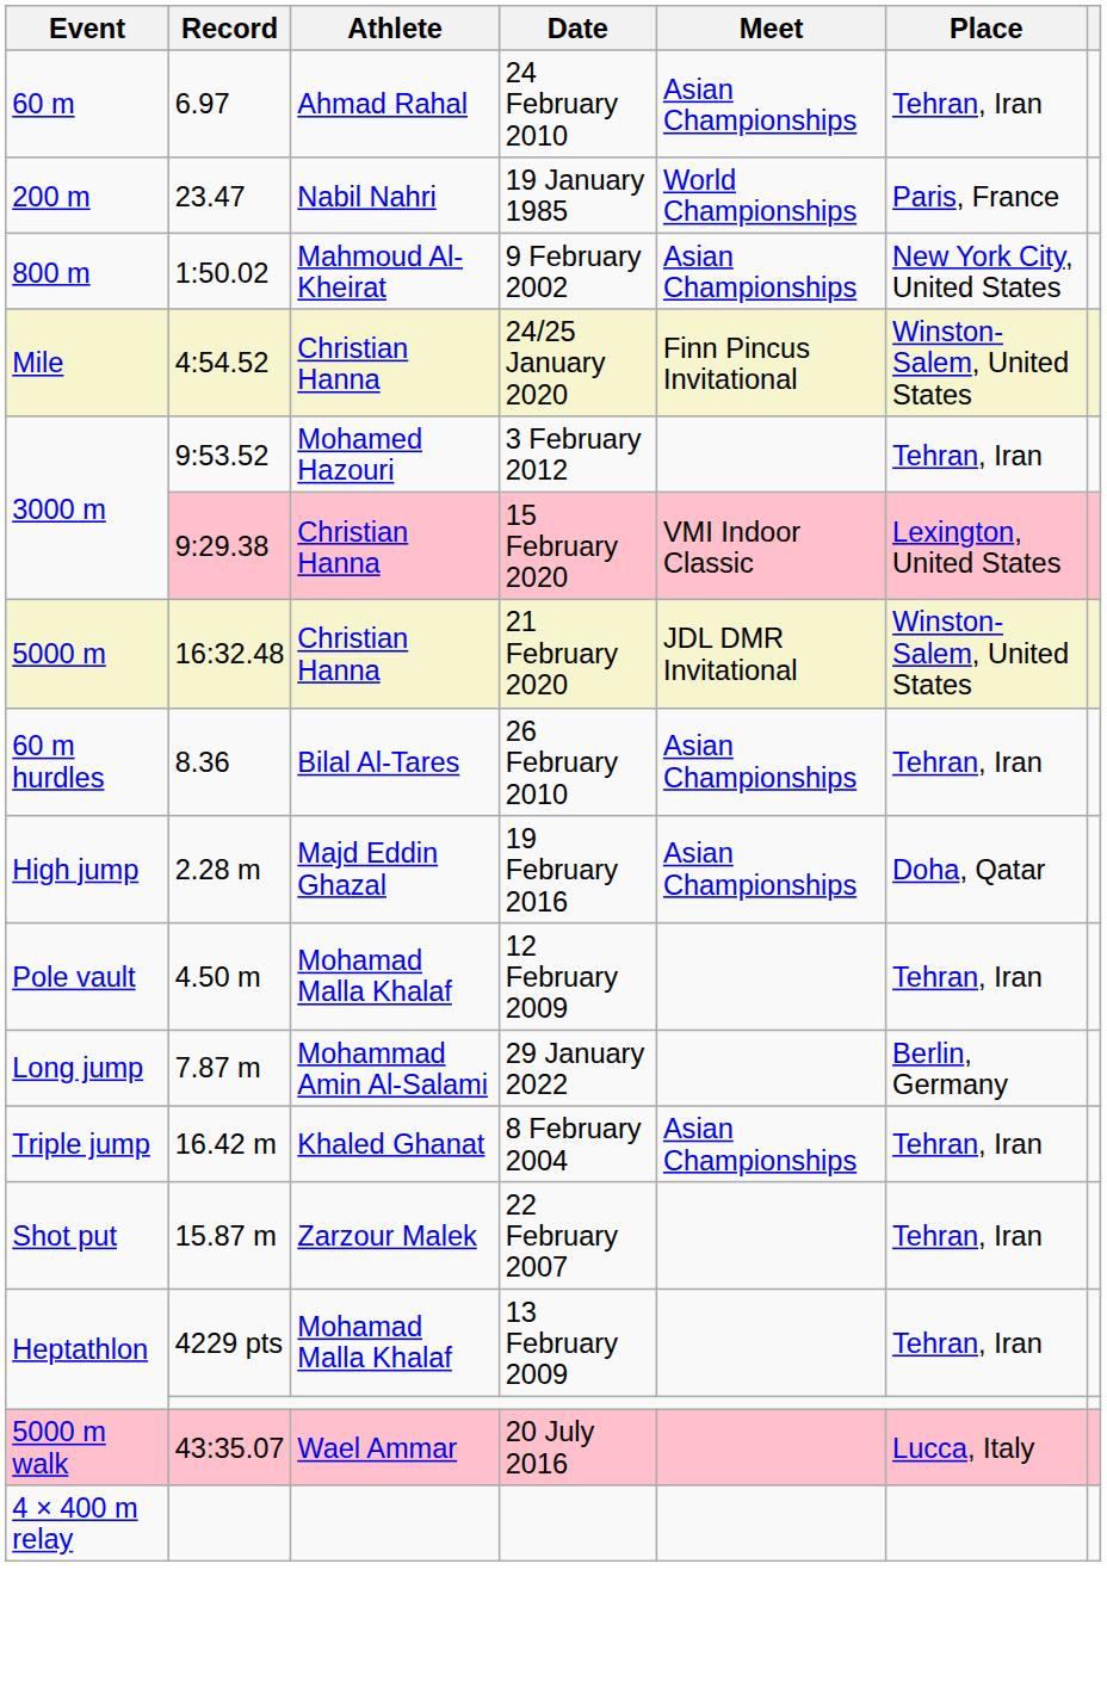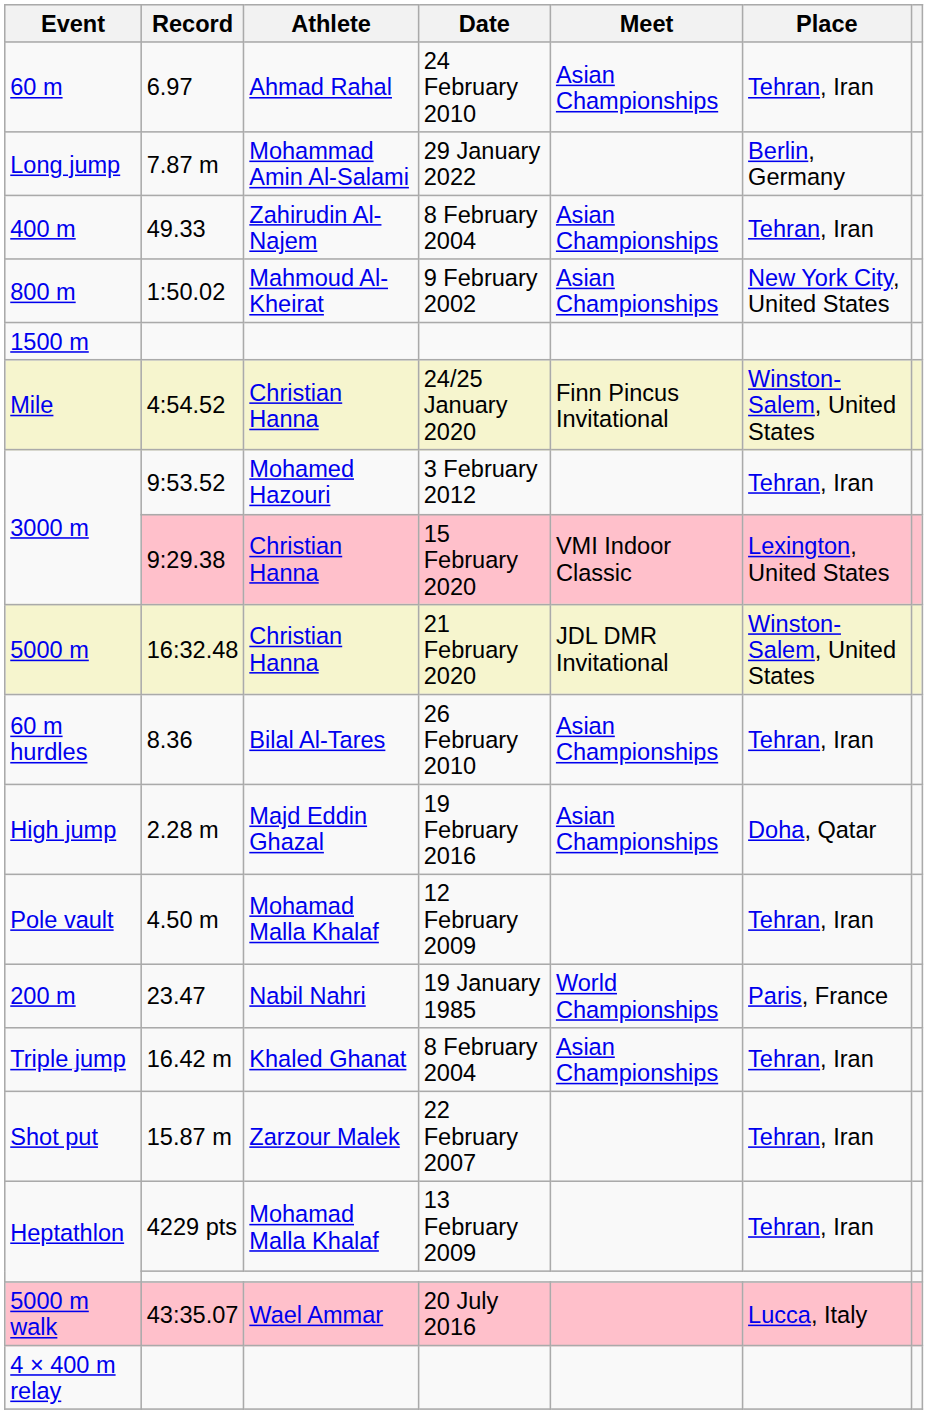 <table class="wikitable" style="font-size:95%; width: 95%;">
 <tr>
 <th>Event</th>
 <th>Record</th>
 <th>Athlete</th>
 <th>Date</th>
 <th>Meet</th>
 <th>Place</th>
 <th></th>
 </tr>
 <tr>
 <td><a href='#'>60 m</a></td>
 <td>6.97</td>
 <td><a href='#'>Ahmad Rahal</a></td>
 <td>24 February 2010</td>
 <td><a href='#'>Asian Championships</a></td>
 <td><a href='#'>Tehran</a>, Iran</td>
 <td></td>
 </tr>
 <tr>
-<td><a href='#'>200 m</a></td>
-<td>23.47</td>
-<td><a href='#'>Nabil Nahri</a></td>
-<td>19 January 1985</td>
-<td><a href='#'>World Championships</a></td>
-<td><a href='#'>Paris</a>, France</td>
+<td><a href='#'>Long jump</a></td>
+<td>7.87 m</td>
+<td><a href='#'>Mohammad Amin Al-Salami</a></td>
+<td>29 January 2022</td>
+<td></td>
+<td><a href='#'>Berlin</a>, Germany</td>
+<td></td>
+</tr>
+<tr>
+<td><a href='#'>400 m</a></td>
+<td>49.33</td>
+<td><a href='#'>Zahirudin Al-Najem</a></td>
+<td>8 February 2004</td>
+<td><a href='#'>Asian Championships</a></td>
+<td><a href='#'>Tehran</a>, Iran</td>
 <td></td>
 </tr>
 <tr>
 <td><a href='#'>800 m</a></td>
 <td>1:50.02</td>
 <td><a href='#'>Mahmoud Al-Kheirat</a></td>
 <td>9 February 2002</td>
 <td><a href='#'>Asian Championships</a></td>
 <td><a href='#'>New York City</a>, United States</td>
+<td></td>
+</tr>
+<tr>
+<td><a href='#'>1500 m</a></td>
+<td></td>
+<td></td>
+<td></td>
+<td></td>
+<td></td>
 <td></td>
 </tr>
 <tr style="background:#f6F5CE;">
 <td><a href='#'>Mile</a></td>
 <td>4:54.52</td>
 <td><a href='#'>Christian Hanna</a></td>
 <td>24/25 January 2020</td>
 <td>Finn Pincus Invitational</td>
 <td><a href='#'>Winston-Salem</a>, United States</td>
 <td></td>
 </tr>
 <tr>
 <td rowspan=2><a href='#'>3000 m</a></td>
 <td>9:53.52</td>
 <td><a href='#'>Mohamed Hazouri</a></td>
 <td>3 February 2012</td>
 <td></td>
 <td><a href='#'>Tehran</a>, Iran</td>
 <td></td>
 </tr>
 <tr style="background:pink">
 <td>9:29.38</td>
 <td><a href='#'>Christian Hanna</a></td>
 <td>15 February 2020</td>
 <td>VMI Indoor Classic</td>
 <td><a href='#'>Lexington</a>, United States</td>
 <td></td>
 </tr>
 <tr style="background:#f6F5CE;">
 <td><a href='#'>5000 m</a></td>
 <td>16:32.48</td>
 <td><a href='#'>Christian Hanna</a></td>
 <td>21 February 2020</td>
 <td>JDL DMR Invitational</td>
 <td><a href='#'>Winston-Salem</a>, United States</td>
 <td></td>
 </tr>
 <tr>
 <td><a href='#'>60 m hurdles</a></td>
 <td>8.36</td>
 <td><a href='#'>Bilal Al-Tares</a></td>
 <td>26 February 2010</td>
 <td><a href='#'>Asian Championships</a></td>
 <td><a href='#'>Tehran</a>, Iran</td>
 <td></td>
 </tr>
 <tr>
 <td><a href='#'>High jump</a></td>
 <td>2.28 m</td>
 <td><a href='#'>Majd Eddin Ghazal</a></td>
 <td>19 February 2016</td>
 <td><a href='#'>Asian Championships</a></td>
 <td><a href='#'>Doha</a>, Qatar</td>
 <td></td>
 </tr>
 <tr>
 <td><a href='#'>Pole vault</a></td>
 <td>4.50 m</td>
 <td><a href='#'>Mohamad Malla Khalaf</a></td>
 <td>12 February 2009</td>
 <td></td>
 <td><a href='#'>Tehran</a>, Iran</td>
 <td></td>
 </tr>
 <tr>
-<td><a href='#'>Long jump</a></td>
-<td>7.87 m</td>
-<td><a href='#'>Mohammad Amin Al-Salami</a></td>
-<td>29 January 2022</td>
-<td></td>
-<td><a href='#'>Berlin</a>, Germany</td>
+<td><a href='#'>200 m</a></td>
+<td>23.47</td>
+<td><a href='#'>Nabil Nahri</a></td>
+<td>19 January 1985</td>
+<td><a href='#'>World Championships</a></td>
+<td><a href='#'>Paris</a>, France</td>
 <td></td>
 </tr>
 <tr>
 <td><a href='#'>Triple jump</a></td>
 <td>16.42 m</td>
 <td><a href='#'>Khaled Ghanat</a></td>
 <td>8 February 2004</td>
 <td><a href='#'>Asian Championships</a></td>
 <td><a href='#'>Tehran</a>, Iran</td>
 <td></td>
 </tr>
 <tr>
 <td><a href='#'>Shot put</a></td>
 <td>15.87 m</td>
 <td><a href='#'>Zarzour Malek</a></td>
 <td>22 February 2007</td>
 <td></td>
 <td><a href='#'>Tehran</a>, Iran</td>
 <td></td>
 </tr>
 <tr>
 <td rowspan=2><a href='#'>Heptathlon</a></td>
 <td>4229 pts</td>
 <td><a href='#'>Mohamad Malla Khalaf</a></td>
 <td>13 February 2009</td>
 <td></td>
 <td><a href='#'>Tehran</a>, Iran</td>
 <td></td>
 </tr>
 <tr>
 <td colspan=5></td>
 <td></td>
 </tr>
 <tr style="background:pink">
 <td><a href='#'>5000 m walk</a></td>
 <td>43:35.07</td>
 <td><a href='#'>Wael Ammar</a></td>
 <td>20 July 2016</td>
 <td></td>
 <td><a href='#'>Lucca</a>, Italy</td>
 <td></td>
 </tr>
 <tr>
 <td><a href='#'>4 × 400 m relay</a></td>
 <td></td>
 <td></td>
 <td></td>
 <td></td>
 <td></td>
 <td></td>
 </tr>
 </table>
